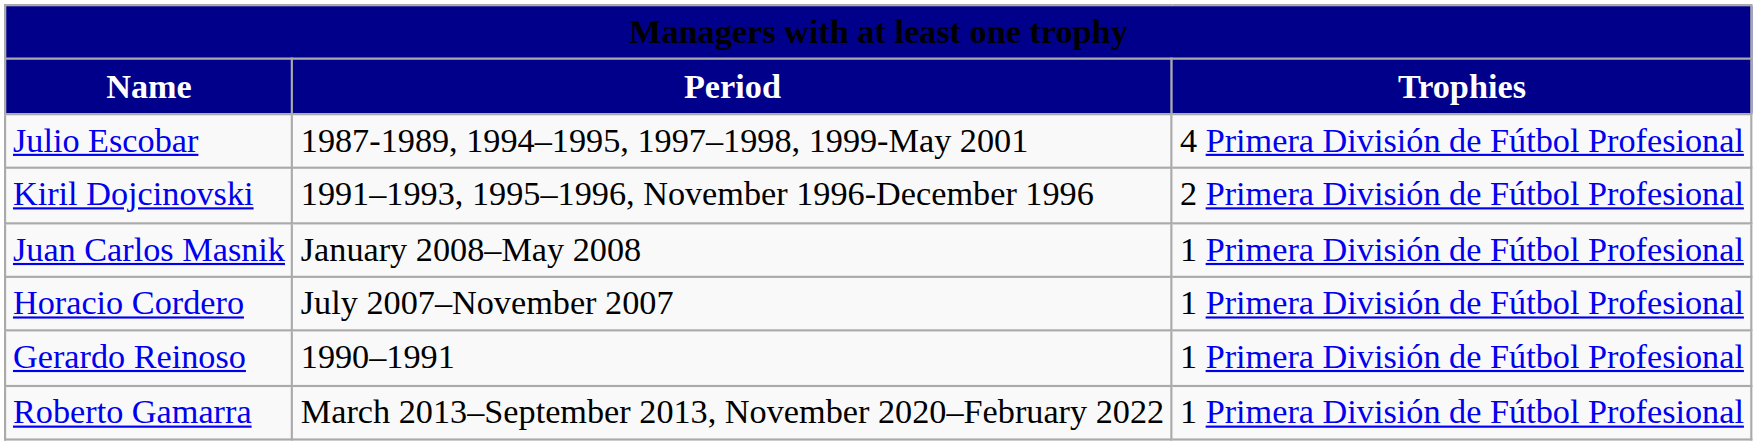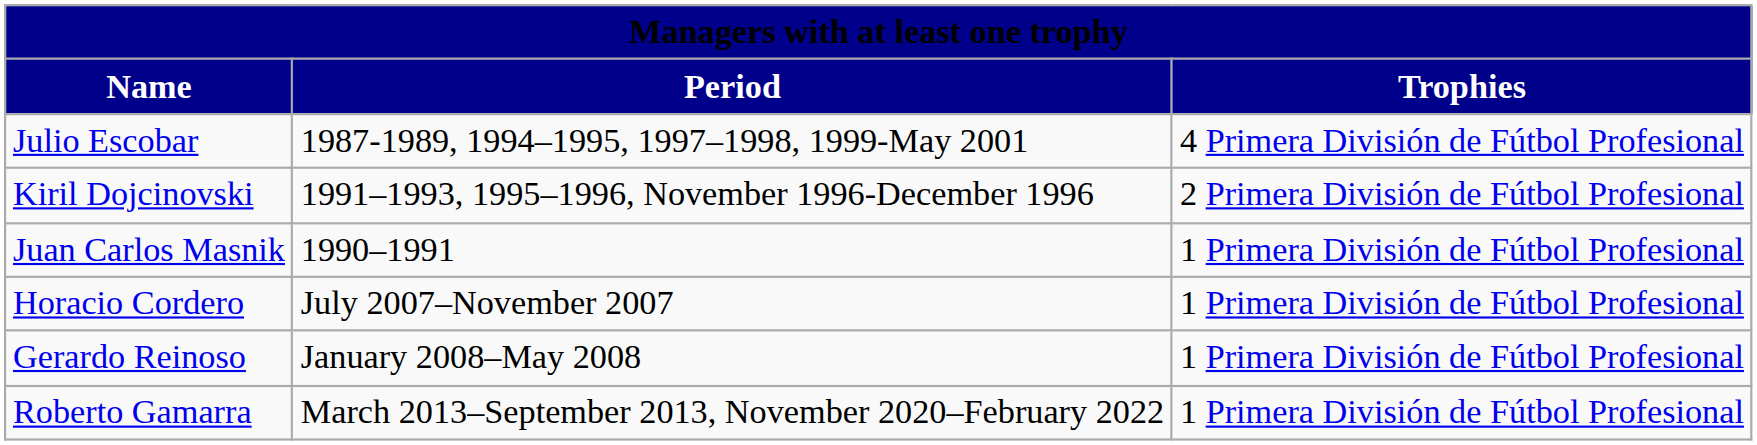 <table class="wikitable">
 <tr>
 <td bgcolor="00008B" align="center" colspan="5"><strong><span>Managers with at least one trophy</span></strong></td>
 </tr>
 <tr>
 <th style="color:white; background:#00008B;">Name</th>
 <th style="color:white; background:#00008B;">Period</th>
 <th style="color:white; background:#00008B;">Trophies</th>
 </tr>
 <tr>
 <td> <a href='#'>Julio Escobar</a></td>
 <td>1987-1989, 1994–1995, 1997–1998, 1999-May 2001</td>
 <td>4 <a href='#'>Primera División de Fútbol Profesional</a></td>
 </tr>
 <tr>
 <td> <a href='#'>Kiril Dojcinovski</a></td>
 <td>1991–1993, 1995–1996, November 1996-December 1996</td>
 <td>2 <a href='#'>Primera División de Fútbol Profesional</a></td>
 </tr>
 <tr>
 <td> <a href='#'>Juan Carlos Masnik</a></td>
-<td>January 2008–May 2008</td>
+<td>1990–1991</td>
 <td>1 <a href='#'>Primera División de Fútbol Profesional</a></td>
 </tr>
 <tr>
 <td> <a href='#'>Horacio Cordero</a></td>
 <td>July 2007–November 2007</td>
 <td>1 <a href='#'>Primera División de Fútbol Profesional</a></td>
 </tr>
 <tr>
 <td> <a href='#'>Gerardo Reinoso</a></td>
-<td>1990–1991</td>
+<td>January 2008–May 2008</td>
 <td>1 <a href='#'>Primera División de Fútbol Profesional</a></td>
 </tr>
 <tr>
 <td> <a href='#'>Roberto Gamarra</a></td>
 <td>March 2013–September 2013, November 2020–February 2022</td>
 <td>1 <a href='#'>Primera División de Fútbol Profesional</a></td>
 </tr>
 </table>
